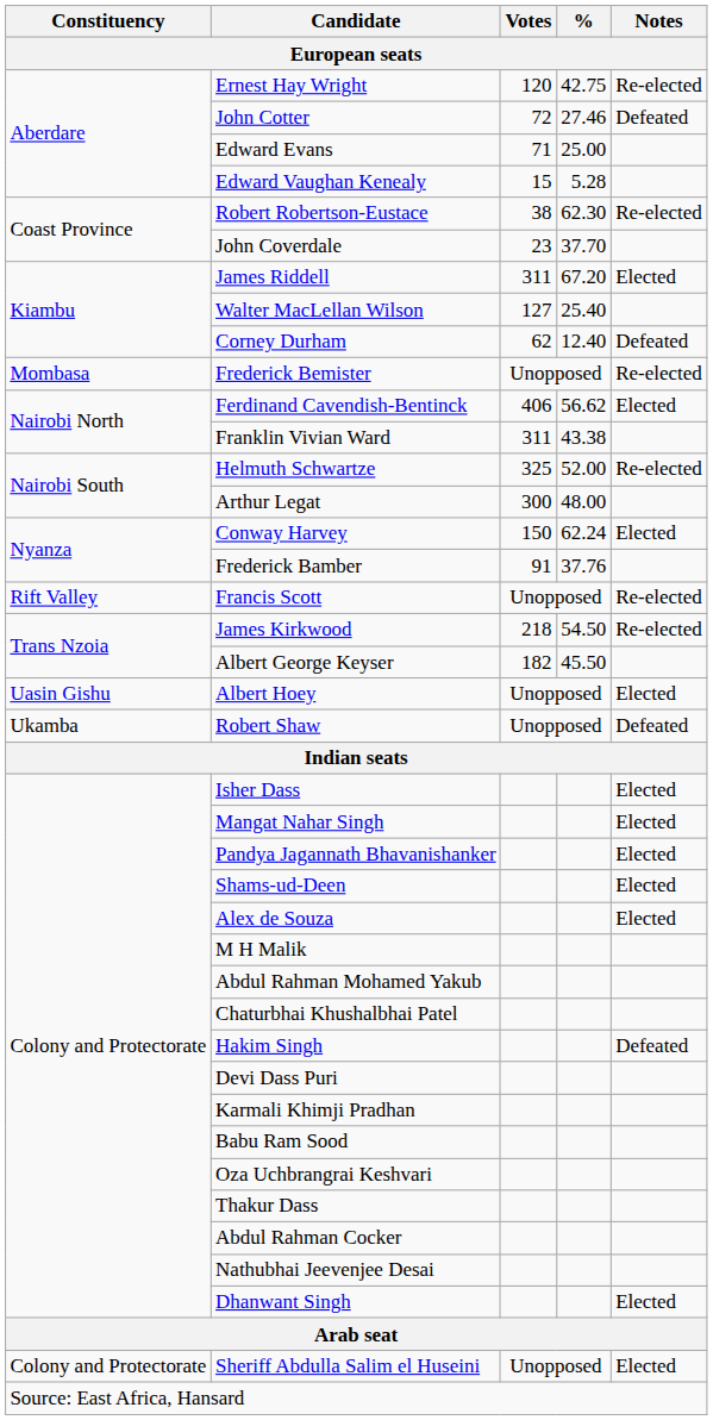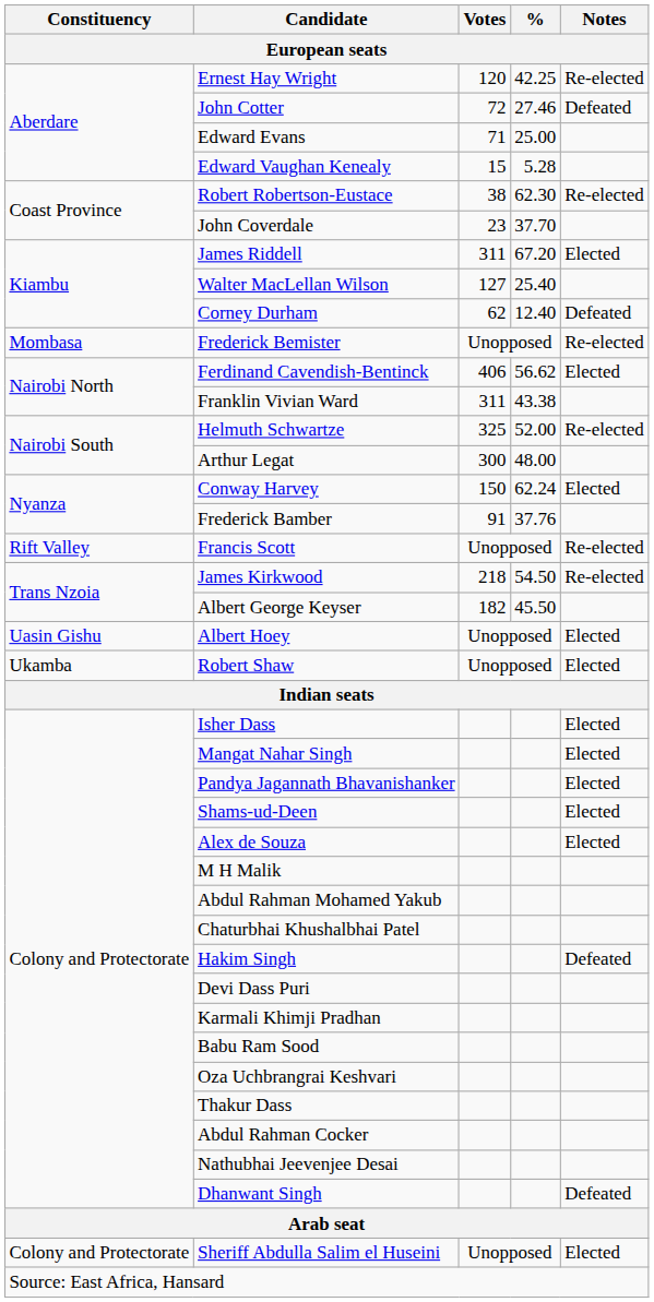 <table class=wikitable>
 <tr>
 <th>Constituency</th>
 <th>Candidate</th>
 <th>Votes</th>
 <th>%</th>
 <th>Notes</th>
 </tr>
 <tr>
 <th colspan=5>European seats</th>
 </tr>
 <tr>
 <td rowspan=4><a href='#'>Aberdare</a></td>
 <td><a href='#'>Ernest Hay Wright</a></td>
 <td align=right>120</td>
-<td align=right>42.75</td>
+<td align=right>42.25</td>
 <td>Re-elected</td>
 </tr>
 <tr>
 <td><a href='#'>John Cotter</a></td>
 <td align=right>72</td>
 <td align=right>27.46</td>
 <td>Defeated</td>
 </tr>
 <tr>
 <td>Edward Evans</td>
 <td align=right>71</td>
 <td align=right>25.00</td>
 <td></td>
 </tr>
 <tr>
 <td><a href='#'>Edward Vaughan Kenealy</a></td>
 <td align=right>15</td>
 <td align=right>5.28</td>
 <td></td>
 </tr>
 <tr>
 <td rowspan=2>Coast Province</td>
 <td><a href='#'>Robert Robertson-Eustace</a></td>
 <td align=right>38</td>
 <td align=right>62.30</td>
 <td>Re-elected</td>
 </tr>
 <tr>
 <td>John Coverdale</td>
 <td align=right>23</td>
 <td align=right>37.70</td>
 <td></td>
 </tr>
 <tr>
 <td rowspan=3><a href='#'>Kiambu</a></td>
 <td><a href='#'>James Riddell</a></td>
 <td align=right>311</td>
 <td align=right>67.20</td>
 <td>Elected</td>
 </tr>
 <tr>
 <td><a href='#'>Walter MacLellan Wilson</a></td>
 <td align=right>127</td>
 <td align=right>25.40</td>
 <td></td>
 </tr>
 <tr>
 <td><a href='#'>Corney Durham</a></td>
 <td align=right>62</td>
 <td align=right>12.40</td>
 <td>Defeated</td>
 </tr>
 <tr>
 <td><a href='#'>Mombasa</a></td>
 <td><a href='#'>Frederick Bemister</a></td>
 <td colspan=2 align=center>Unopposed</td>
 <td>Re-elected</td>
 </tr>
 <tr>
 <td rowspan=2><a href='#'>Nairobi</a> North</td>
 <td><a href='#'>Ferdinand Cavendish-Bentinck</a></td>
 <td align=right>406</td>
 <td>56.62</td>
 <td>Elected</td>
 </tr>
 <tr>
 <td>Franklin Vivian Ward</td>
 <td align=right>311</td>
 <td>43.38</td>
 <td></td>
 </tr>
 <tr>
 <td rowspan=2><a href='#'>Nairobi</a> South</td>
 <td><a href='#'>Helmuth Schwartze</a></td>
 <td align=right>325</td>
 <td>52.00</td>
 <td>Re-elected</td>
 </tr>
 <tr>
 <td>Arthur Legat</td>
 <td align=right>300</td>
 <td>48.00</td>
 <td></td>
 </tr>
 <tr>
 <td rowspan=2><a href='#'>Nyanza</a></td>
 <td><a href='#'>Conway Harvey</a></td>
 <td align=right>150</td>
 <td align=right>62.24</td>
 <td>Elected</td>
 </tr>
 <tr>
 <td>Frederick Bamber</td>
 <td align=right>91</td>
 <td align=right>37.76</td>
 <td></td>
 </tr>
 <tr>
 <td><a href='#'>Rift Valley</a></td>
 <td><a href='#'>Francis Scott</a></td>
 <td colspan=2 align=center>Unopposed</td>
 <td>Re-elected</td>
 </tr>
 <tr>
 <td rowspan=2><a href='#'>Trans Nzoia</a></td>
 <td><a href='#'>James Kirkwood</a></td>
 <td align=right>218</td>
 <td align=right>54.50</td>
 <td>Re-elected</td>
 </tr>
 <tr>
 <td>Albert George Keyser</td>
 <td align=right>182</td>
 <td align=right>45.50</td>
 <td></td>
 </tr>
 <tr>
 <td><a href='#'>Uasin Gishu</a></td>
 <td><a href='#'>Albert Hoey</a></td>
 <td colspan=2 align=center>Unopposed</td>
 <td>Elected</td>
 </tr>
 <tr>
 <td>Ukamba</td>
 <td><a href='#'>Robert Shaw</a></td>
 <td colspan=2 align=center>Unopposed</td>
-<td>Defeated</td>
+<td>Elected</td>
 </tr>
 <tr>
 <th colspan=5>Indian seats</th>
 </tr>
 <tr>
 <td rowspan=17>Colony and Protectorate</td>
 <td><a href='#'>Isher Dass</a></td>
 <td></td>
 <td></td>
 <td>Elected</td>
 </tr>
 <tr>
 <td><a href='#'>Mangat Nahar Singh</a></td>
 <td></td>
 <td></td>
 <td>Elected</td>
 </tr>
 <tr>
 <td><a href='#'>Pandya Jagannath Bhavanishanker</a></td>
 <td></td>
 <td></td>
 <td>Elected</td>
 </tr>
 <tr>
 <td><a href='#'>Shams-ud-Deen</a></td>
 <td></td>
 <td></td>
 <td>Elected</td>
 </tr>
 <tr>
 <td><a href='#'>Alex de Souza</a></td>
 <td></td>
 <td></td>
 <td>Elected</td>
 </tr>
 <tr>
 <td>M H Malik</td>
 <td></td>
 <td></td>
 <td></td>
 </tr>
 <tr>
 <td>Abdul Rahman Mohamed Yakub</td>
 <td></td>
 <td></td>
 <td></td>
 </tr>
 <tr>
 <td>Chaturbhai Khushalbhai Patel</td>
 <td></td>
 <td></td>
 <td></td>
 </tr>
 <tr>
 <td><a href='#'>Hakim Singh</a></td>
 <td></td>
 <td></td>
 <td>Defeated</td>
 </tr>
 <tr>
 <td>Devi Dass Puri</td>
 <td></td>
 <td></td>
 <td></td>
 </tr>
 <tr>
 <td>Karmali Khimji Pradhan</td>
 <td></td>
 <td></td>
 <td></td>
 </tr>
 <tr>
 <td>Babu Ram Sood</td>
 <td></td>
 <td></td>
 <td></td>
 </tr>
 <tr>
 <td>Oza Uchbrangrai Keshvari</td>
 <td></td>
 <td></td>
 <td></td>
 </tr>
 <tr>
 <td>Thakur Dass</td>
 <td></td>
 <td></td>
 <td></td>
 </tr>
 <tr>
 <td>Abdul Rahman Cocker</td>
 <td></td>
 <td></td>
 <td></td>
 </tr>
 <tr>
 <td>Nathubhai Jeevenjee Desai</td>
 <td></td>
 <td></td>
 <td></td>
 </tr>
 <tr>
 <td><a href='#'>Dhanwant Singh</a></td>
 <td></td>
 <td></td>
-<td>Elected</td>
+<td>Defeated</td>
 </tr>
 <tr>
 <th colspan=5>Arab seat</th>
 </tr>
 <tr>
 <td>Colony and Protectorate</td>
 <td><a href='#'>Sheriff Abdulla Salim el Huseini</a></td>
 <td colspan=2 align=center>Unopposed</td>
 <td>Elected</td>
 </tr>
 <tr>
 <td colspan=5>Source: East Africa, Hansard</td>
 </tr>
 </table>
